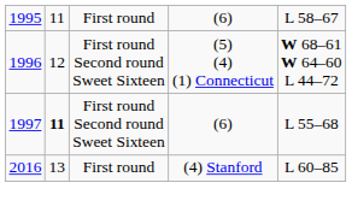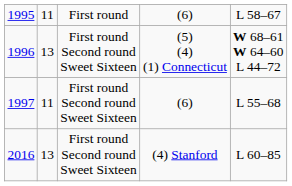 <table class="wikitable" style="text-align:center">
 <tr>
 <td><a href='#'>1995</a></td>
 <td>11</td>
 <td>First round</td>
 <td>(6) </td>
 <td>L 58–67</td>
 </tr>
 <tr>
 <td><a href='#'>1996</a></td>
-<td>12</td>
+<td>13</td>
 <td>First round<br>Second round<br>Sweet Sixteen</td>
 <td>(5) <br>(4) <br>(1) <a href='#'>Connecticut</a></td>
 <td><strong>W</strong> 68–61<br><strong>W</strong> 64–60<br>L 44–72</td>
 </tr>
 <tr>
 <td><a href='#'>1997</a></td>
-<td><strong>11</strong></td>
+<td>11</td>
 <td>First round<br>Second round<br>Sweet Sixteen</td>
 <td>(6) </td>
 <td>L 55–68</td>
 </tr>
 <tr>
 <td><a href='#'>2016</a></td>
 <td>13</td>
-<td>First round</td>
+<td>First round<br>Second round<br>Sweet Sixteen</td>
 <td>(4) <a href='#'>Stanford</a></td>
 <td>L 60–85</td>
 </tr>
 </table>
